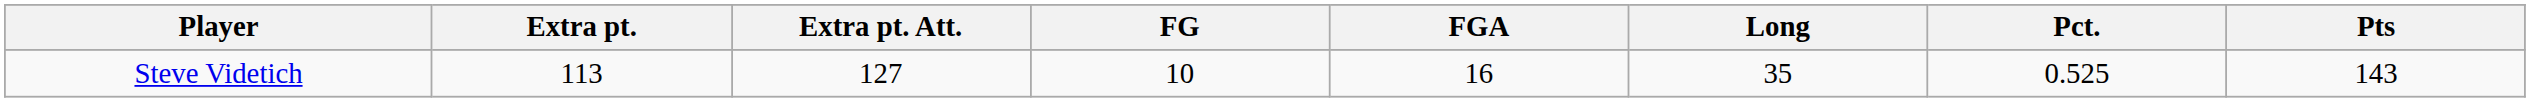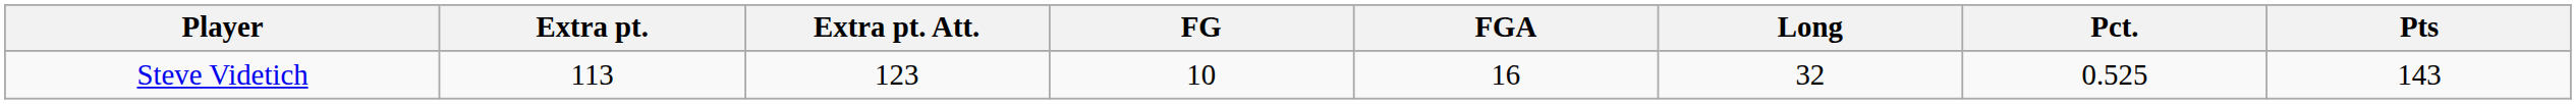 <table class="wikitable sortable">
 <tr>
 <th bgcolor="#DDDDFF" width="10%">Player</th>
 <th bgcolor="#DDDDFF" width="7%">Extra pt.</th>
 <th bgcolor="#DDDDFF" width="7%">Extra pt. Att.</th>
 <th bgcolor="#DDDDFF" width="7%">FG</th>
 <th bgcolor="#DDDDFF" width="7%">FGA</th>
 <th bgcolor="#DDDDFF" width="7%">Long</th>
 <th bgcolor="#DDDDFF" width="7%">Pct.</th>
 <th bgcolor="#DDDDFF" width="7%">Pts</th>
 </tr>
 <tr align="center">
 <td><a href='#'>Steve Videtich</a></td>
 <td>113</td>
-<td>127</td>
+<td>123</td>
 <td>10</td>
 <td>16</td>
-<td>35</td>
+<td>32</td>
 <td>0.525</td>
 <td>143</td>
 </tr>
 </table>
